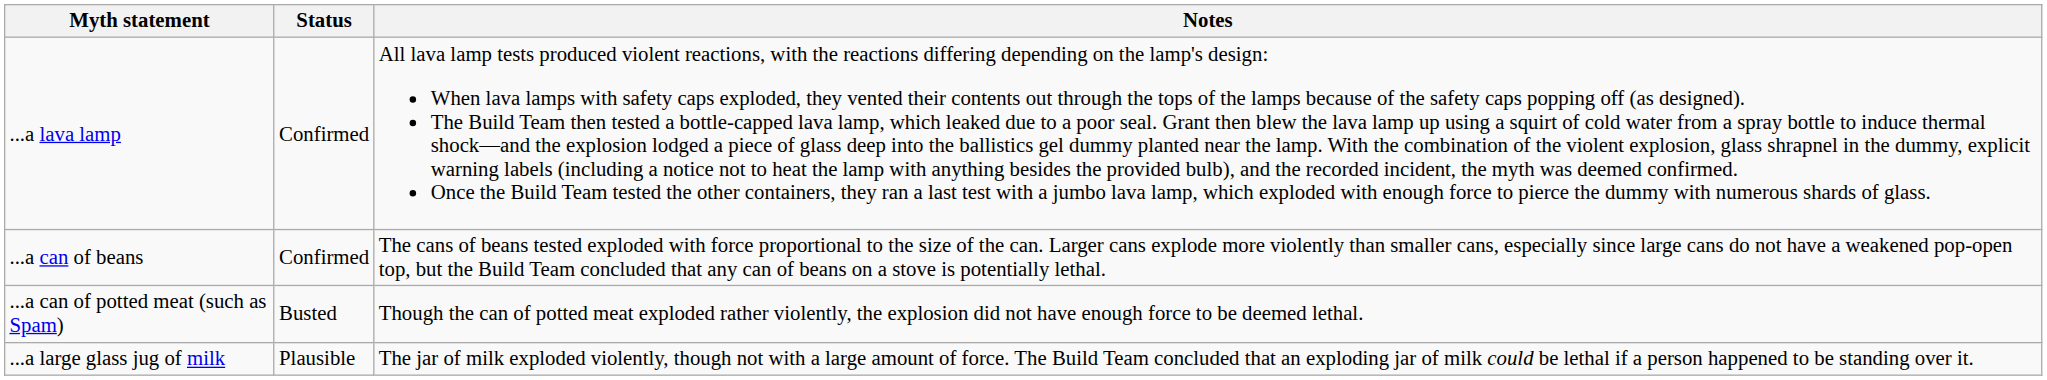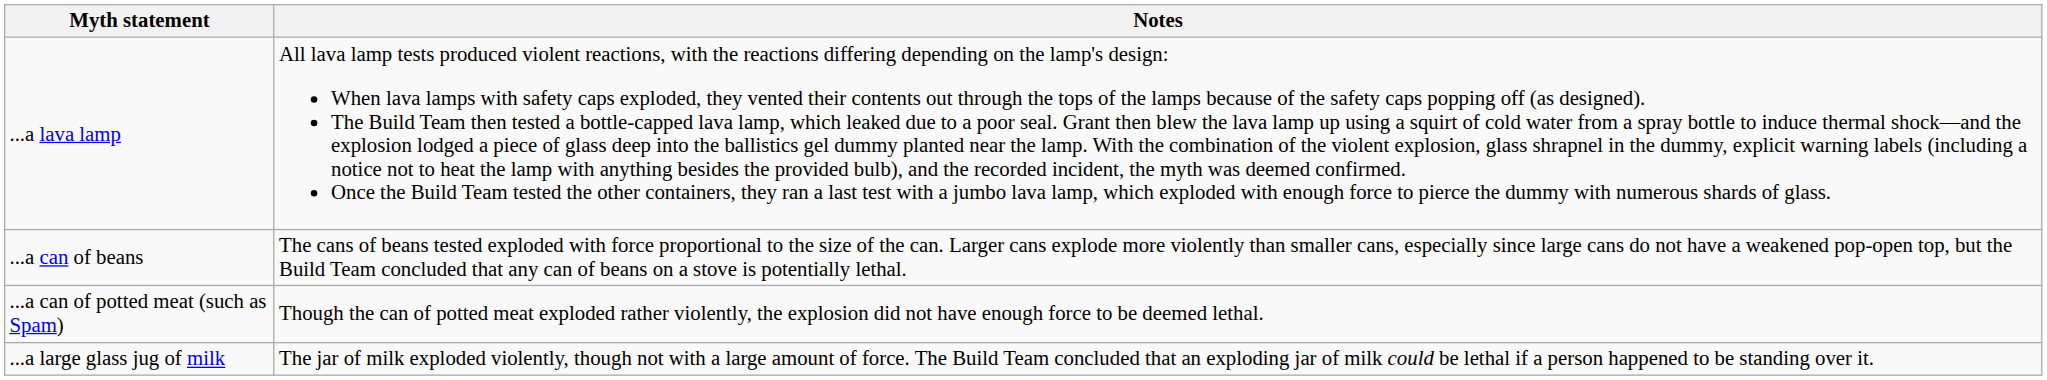 <table class="wikitable plainrowheaders">
 <tr>
 <th scope="col" width="200">Myth statement</th>
-<th>Status</th>
 <th>Notes</th>
 </tr>
 <tr>
 <td>...a <a href='#'>lava lamp</a></td>
-<td><span>Confirmed</span></td>
 <td>All lava lamp tests produced violent reactions, with the reactions differing depending on the lamp's design:<br><ul><li>When lava lamps with safety caps exploded, they vented their contents out through the tops of the lamps because of the safety caps popping off (as designed).</li><li>The Build Team then tested a bottle-capped lava lamp, which leaked due to a poor seal. Grant then blew the lava lamp up using a squirt of cold water from a spray bottle to induce thermal shock—and the explosion lodged a piece of glass deep into the ballistics gel dummy planted near the lamp. With the combination of the violent explosion, glass shrapnel in the dummy, explicit warning labels (including a notice not to heat the lamp with anything besides the provided bulb), and the recorded incident, the myth was deemed confirmed.</li><li>Once the Build Team tested the other containers, they ran a last test with a jumbo lava lamp, which exploded with enough force to pierce the dummy with numerous shards of glass.</li></ul></td>
 </tr>
 <tr>
 <td>...a <a href='#'>can</a> of beans</td>
-<td><span>Confirmed</span></td>
 <td>The cans of beans tested exploded with force proportional to the size of the can. Larger cans explode more violently than smaller cans, especially since large cans do not have a weakened pop-open top, but the Build Team concluded that any can of beans on a stove is potentially lethal.</td>
 </tr>
 <tr>
 <td>...a can of potted meat (such as <a href='#'>Spam</a>)</td>
-<td><span>Busted</span></td>
 <td>Though the can of potted meat exploded rather violently, the explosion did not have enough force to be deemed lethal.</td>
 </tr>
 <tr>
 <td>...a large glass jug of <a href='#'>milk</a></td>
-<td><span>Plausible</span></td>
 <td>The jar of milk exploded violently, though not with a large amount of force. The Build Team concluded that an exploding jar of milk <em>could</em> be lethal if a person happened to be standing over it.</td>
 </tr>
 </table>
